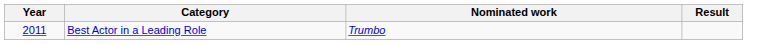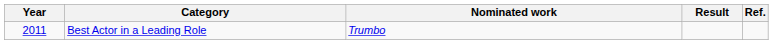 <table class=wikitable>
 <tr>
 <th scope="col" style="width:5em;">Year</th>
 <th scope="col" style="width:25em;">Category</th>
 <th scope="col" style="width:30em;">Nominated work</th>
 <th scope="col" style="width:5em;">Result</th>
+<th>Ref.</th>
 </tr>
 <tr>
 <td style="text-align:center;"><a href='#'>2011</a></td>
 <td><a href='#'>Best Actor in a Leading Role</a></td>
 <td><em><a href='#'>Trumbo</a></em></td>
 <td></td>
+<td style="text-align:center;"></td>
 </tr>
 </table>
